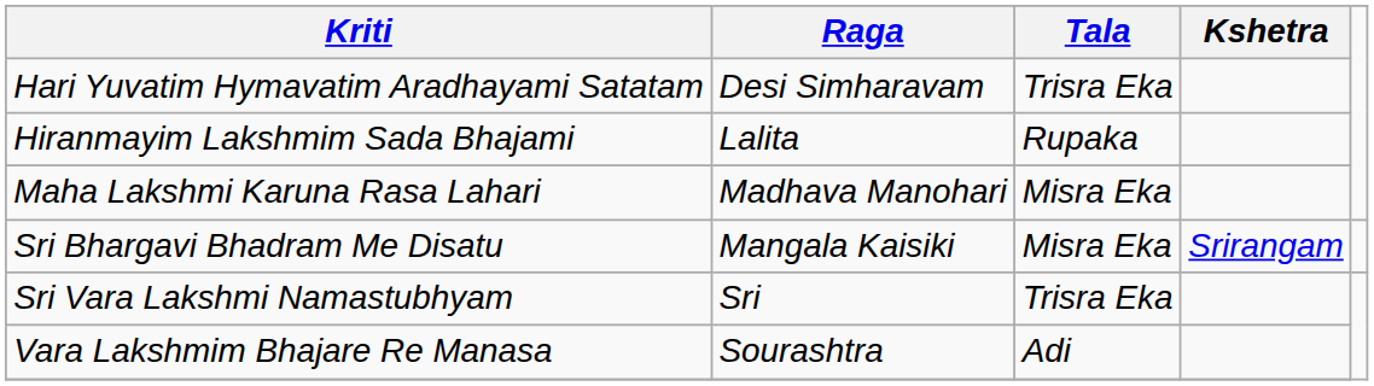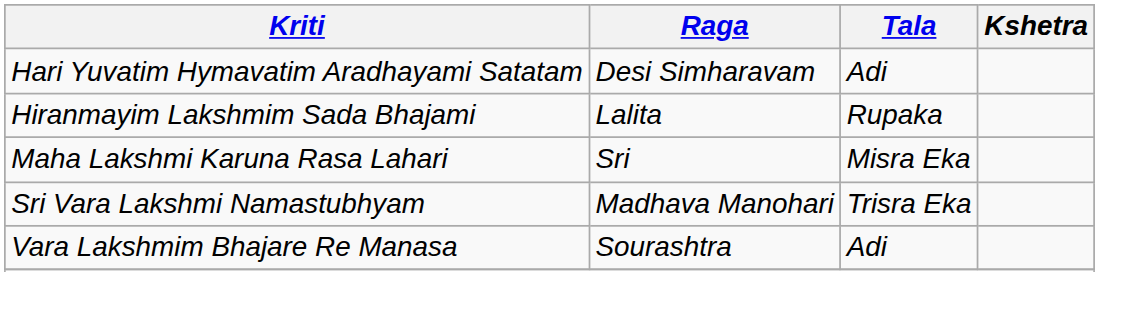 <table class="wikitable">
 <tr>
 <th><em><a href='#'>Kriti</a></em></th>
 <th><em><a href='#'>Raga</a></em></th>
 <th><em><a href='#'>Tala</a></em></th>
 <th><em>Kshetra</em></th>
 </tr>
 <tr>
 <td><em>Hari Yuvatim Hymavatim Aradhayami Satatam</em></td>
 <td><em>Desi Simharavam</em></td>
-<td><em>Trisra Eka</em></td>
+<td><em>Adi</em></td>
 <td></td>
 </tr>
 <tr>
 <td><em>Hiranmayim Lakshmim Sada Bhajami</em></td>
 <td><em>Lalita</em></td>
 <td><em>Rupaka</em></td>
 <td></td>
 </tr>
 <tr>
 <td><em>Maha Lakshmi Karuna Rasa Lahari</em></td>
-<td><em>Madhava Manohari</em></td>
+<td><em>Sri</em></td>
 <td><em>Misra Eka</em></td>
 <td></td>
 </tr>
 <tr>
-<td><em>Sri Bhargavi Bhadram Me Disatu</em></td>
-<td><em>Mangala Kaisiki</em></td>
-<td><em>Misra Eka</em></td>
-<td><em><a href='#'>Srirangam</a></em></td>
-<td></td>
-</tr>
-<tr>
 <td><em>Sri Vara Lakshmi Namastubhyam</em></td>
-<td><em>Sri</em></td>
+<td><em>Madhava Manohari</em></td>
 <td><em>Trisra Eka</em></td>
 <td></td>
 </tr>
 <tr>
 <td><em>Vara Lakshmim Bhajare Re Manasa</em></td>
 <td><em>Sourashtra</em></td>
 <td><em>Adi</em></td>
 <td></td>
 </tr>
 <tr>
 </tr>
 <tr>
 </tr>
 </table>
